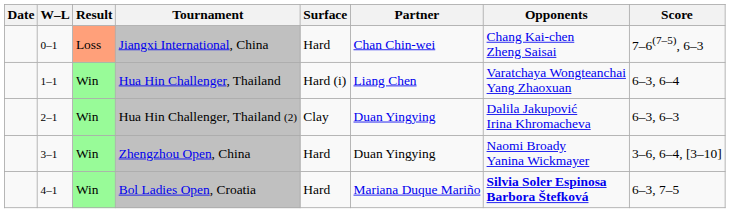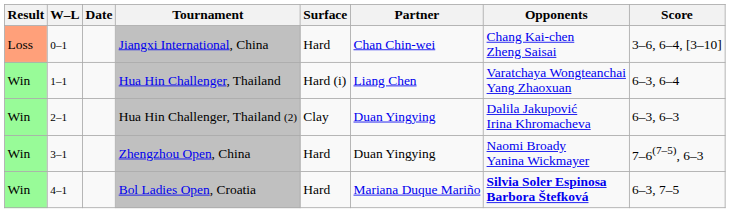 <table class="sortable wikitable">
 <tr>
+<th>Result</th>
+<th class="unsortable">W–L</th>
 <th>Date</th>
-<th class="unsortable">W–L</th>
-<th>Result</th>
 <th>Tournament</th>
 <th>Surface</th>
 <th>Partner</th>
 <th>Opponents</th>
 <th class="unsortable">Score</th>
 </tr>
 <tr>
+<td style="background:#ffa07a;">Loss</td>
+<td><small>0–1</small></td>
 <td><a href='#'></a></td>
-<td><small>0–1</small></td>
-<td style="background:#ffa07a;">Loss</td>
 <td style="background:silver;"><a href='#'>Jiangxi International</a>, China</td>
 <td>Hard</td>
 <td> <a href='#'>Chan Chin-wei</a></td>
 <td> <a href='#'>Chang Kai-chen</a> <br>  <a href='#'>Zheng Saisai</a></td>
-<td>7–6<sup>(7–5)</sup>, 6–3</td>
+<td>3–6, 6–4, [3–10]</td>
 </tr>
 <tr>
+<td style="background:#98fb98;">Win</td>
+<td><small>1–1</small></td>
 <td><a href='#'></a></td>
-<td><small>1–1</small></td>
-<td style="background:#98fb98;">Win</td>
 <td style="background:silver;"><a href='#'>Hua Hin Challenger</a>, Thailand</td>
 <td>Hard (i)</td>
 <td> <a href='#'>Liang Chen</a></td>
 <td> <a href='#'>Varatchaya Wongteanchai</a> <br>  <a href='#'>Yang Zhaoxuan</a></td>
 <td>6–3, 6–4</td>
 </tr>
 <tr>
+<td style="background:#98fb98;">Win</td>
+<td><small>2–1</small></td>
 <td><a href='#'></a></td>
-<td><small>2–1</small></td>
-<td style="background:#98fb98;">Win</td>
 <td style="background:silver;">Hua Hin Challenger, Thailand <small>(2)</small></td>
 <td>Clay</td>
 <td> <a href='#'>Duan Yingying</a></td>
 <td> <a href='#'>Dalila Jakupović</a> <br>  <a href='#'>Irina Khromacheva</a></td>
 <td>6–3, 6–3</td>
 </tr>
 <tr>
+<td style="background:#98fb98;">Win</td>
+<td><small>3–1</small></td>
 <td><a href='#'></a></td>
-<td><small>3–1</small></td>
-<td style="background:#98fb98;">Win</td>
 <td style="background:silver;"><a href='#'>Zhengzhou Open</a>, China</td>
 <td>Hard</td>
 <td> Duan Yingying</td>
 <td> <a href='#'>Naomi Broady</a> <br>  <a href='#'>Yanina Wickmayer</a></td>
-<td>3–6, 6–4, [3–10]</td>
+<td>7–6<sup>(7–5)</sup>, 6–3</td>
 </tr>
 <tr>
+<td style="background:#98fb98;">Win</td>
+<td><small>4–1</small></td>
 <td><a href='#'></a></td>
-<td><small>4–1</small></td>
-<td style="background:#98fb98;">Win</td>
 <td style="background:silver;"><a href='#'>Bol Ladies Open</a>, Croatia</td>
 <td>Hard</td>
 <td> <a href='#'>Mariana Duque Mariño</a></td>
 <td><strong> <a href='#'>Silvia Soler Espinosa</a> <br>  <a href='#'>Barbora Štefková</a></strong></td>
 <td>6–3, 7–5</td>
 </tr>
 </table>
